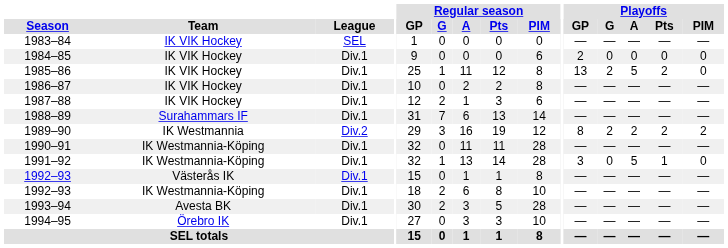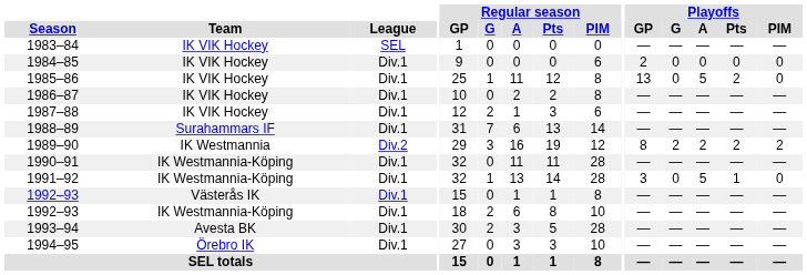 <table border="0" cellpadding="1" cellspacing="0" style="text-align:center; width:60em">
 <tr bgcolor="#e0e0e0">
 <th colspan="3" bgcolor="#ffffff"></th>
 <th rowspan="98" bgcolor="#ffffff"></th>
 <th colspan="5"><a href='#'>Regular season</a></th>
 <th rowspan="98" bgcolor="#ffffff"></th>
 <th colspan="5"><a href='#'>Playoffs</a></th>
 </tr>
 <tr bgcolor="#e0e0e0">
 <th><a href='#'>Season</a></th>
 <th>Team</th>
 <th>League</th>
 <th>GP</th>
 <th><a href='#'>G</a></th>
 <th><a href='#'>A</a></th>
 <th><a href='#'>Pts</a></th>
 <th><a href='#'>PIM</a></th>
 <th>GP</th>
 <th>G</th>
 <th>A</th>
 <th>Pts</th>
 <th>PIM</th>
 </tr>
 <tr>
 <td>1983–84</td>
 <td><a href='#'>IK VIK Hockey</a></td>
 <td><a href='#'>SEL</a></td>
 <td>1</td>
 <td>0</td>
 <td>0</td>
 <td>0</td>
 <td>0</td>
 <td>—</td>
 <td>—</td>
 <td>—</td>
 <td>—</td>
 <td>—</td>
 </tr>
 <tr bgcolor="#f0f0f0">
 <td>1984–85</td>
 <td>IK VIK Hockey</td>
 <td>Div.1</td>
 <td>9</td>
 <td>0</td>
 <td>0</td>
 <td>0</td>
 <td>6</td>
 <td>2</td>
 <td>0</td>
 <td>0</td>
 <td>0</td>
 <td>0</td>
 </tr>
 <tr>
 <td>1985–86</td>
 <td>IK VIK Hockey</td>
 <td>Div.1</td>
 <td>25</td>
 <td>1</td>
 <td>11</td>
 <td>12</td>
 <td>8</td>
 <td>13</td>
-<td>2</td>
+<td>0</td>
 <td>5</td>
 <td>2</td>
 <td>0</td>
 </tr>
 <tr bgcolor="#f0f0f0">
 <td>1986–87</td>
 <td>IK VIK Hockey</td>
 <td>Div.1</td>
 <td>10</td>
 <td>0</td>
 <td>2</td>
 <td>2</td>
 <td>8</td>
 <td>—</td>
 <td>—</td>
 <td>—</td>
 <td>—</td>
 <td>—</td>
 </tr>
 <tr>
 <td>1987–88</td>
 <td>IK VIK Hockey</td>
 <td>Div.1</td>
 <td>12</td>
 <td>2</td>
 <td>1</td>
 <td>3</td>
 <td>6</td>
 <td>—</td>
 <td>—</td>
 <td>—</td>
 <td>—</td>
 <td>—</td>
 </tr>
 <tr bgcolor="#f0f0f0">
 <td>1988–89</td>
 <td><a href='#'>Surahammars IF</a></td>
 <td>Div.1</td>
 <td>31</td>
 <td>7</td>
 <td>6</td>
 <td>13</td>
 <td>14</td>
 <td>—</td>
 <td>—</td>
 <td>—</td>
 <td>—</td>
 <td>—</td>
 </tr>
 <tr>
 <td>1989–90</td>
 <td>IK Westmannia</td>
 <td><a href='#'>Div.2</a></td>
 <td>29</td>
 <td>3</td>
 <td>16</td>
 <td>19</td>
 <td>12</td>
 <td>8</td>
 <td>2</td>
 <td>2</td>
 <td>2</td>
 <td>2</td>
 </tr>
 <tr bgcolor="#f0f0f0">
 <td>1990–91</td>
 <td>IK Westmannia-Köping</td>
 <td>Div.1</td>
 <td>32</td>
 <td>0</td>
 <td>11</td>
 <td>11</td>
 <td>28</td>
 <td>—</td>
 <td>—</td>
 <td>—</td>
 <td>—</td>
 <td>—</td>
 </tr>
 <tr>
 <td>1991–92</td>
 <td>IK Westmannia-Köping</td>
 <td>Div.1</td>
 <td>32</td>
 <td>1</td>
 <td>13</td>
 <td>14</td>
 <td>28</td>
 <td>3</td>
 <td>0</td>
 <td>5</td>
 <td>1</td>
 <td>0</td>
 </tr>
 <tr bgcolor="#f0f0f0">
 <td><a href='#'>1992–93</a></td>
 <td>Västerås IK</td>
 <td><a href='#'>Div.1</a></td>
 <td>15</td>
 <td>0</td>
 <td>1</td>
 <td>1</td>
 <td>8</td>
 <td>—</td>
 <td>—</td>
 <td>—</td>
 <td>—</td>
 <td>—</td>
 </tr>
 <tr>
 <td>1992–93</td>
 <td>IK Westmannia-Köping</td>
 <td>Div.1</td>
 <td>18</td>
 <td>2</td>
 <td>6</td>
 <td>8</td>
 <td>10</td>
 <td>—</td>
 <td>—</td>
 <td>—</td>
 <td>—</td>
 <td>—</td>
 </tr>
 <tr bgcolor="#f0f0f0">
 <td>1993–94</td>
 <td>Avesta BK</td>
 <td>Div.1</td>
 <td>30</td>
 <td>2</td>
 <td>3</td>
 <td>5</td>
 <td>28</td>
 <td>—</td>
 <td>—</td>
 <td>—</td>
 <td>—</td>
 <td>—</td>
 </tr>
 <tr>
 <td>1994–95</td>
 <td><a href='#'>Örebro IK</a></td>
 <td>Div.1</td>
 <td>27</td>
 <td>0</td>
 <td>3</td>
 <td>3</td>
 <td>10</td>
 <td>—</td>
 <td>—</td>
 <td>—</td>
 <td>—</td>
 <td>—</td>
 </tr>
 <tr bgcolor="#e0e0e0">
 <th colspan="3">SEL totals</th>
 <th>15</th>
 <th>0</th>
 <th>1</th>
 <th>1</th>
 <th>8</th>
 <th>—</th>
 <th>—</th>
 <th>—</th>
 <th>—</th>
 <th>—</th>
 </tr>
 </table>
